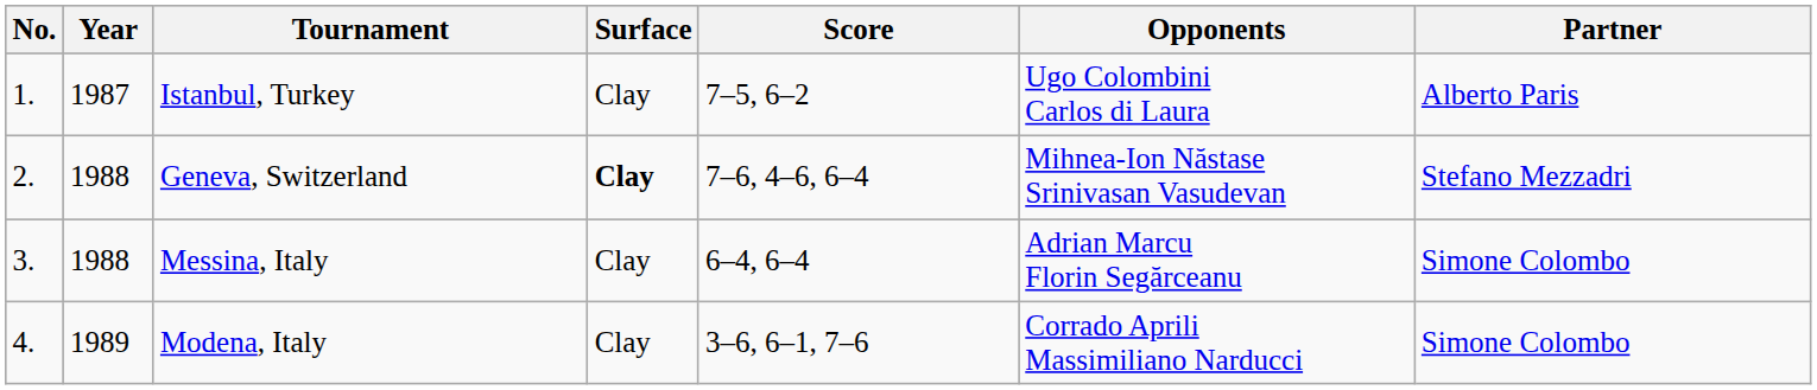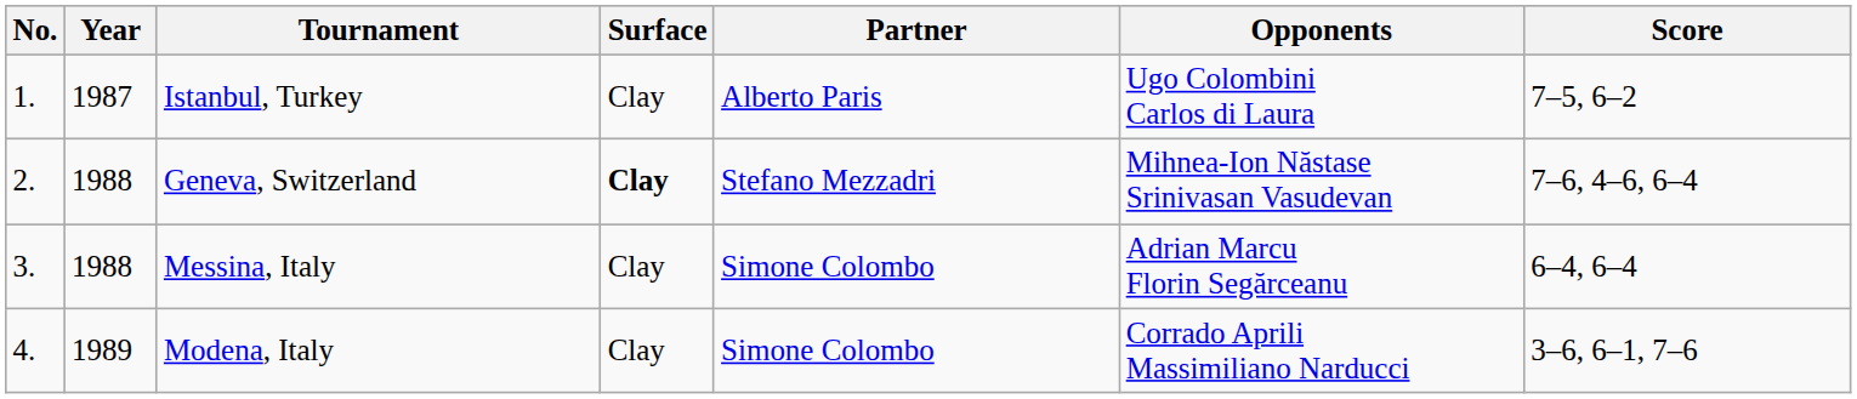 <table class="sortable wikitable" style=font-size:97%>
 <tr>
 <th style="width:20px" class="unsortable">No.</th>
 <th style="width:40px">Year</th>
 <th style="width:220px">Tournament</th>
 <th style="width:50px">Surface</th>
+<th style="width:200px">Partner</th>
+<th style="width:200px">Opponents</th>
 <th style="width:160px" class="unsortable">Score</th>
-<th style="width:200px">Opponents</th>
-<th style="width:200px">Partner</th>
 </tr>
 <tr>
 <td>1.</td>
 <td>1987</td>
 <td><a href='#'>Istanbul</a>, Turkey</td>
 <td>Clay</td>
+<td> <a href='#'>Alberto Paris</a></td>
+<td> <a href='#'>Ugo Colombini</a><br> <a href='#'>Carlos di Laura</a></td>
 <td>7–5, 6–2</td>
-<td> <a href='#'>Ugo Colombini</a><br> <a href='#'>Carlos di Laura</a></td>
-<td> <a href='#'>Alberto Paris</a></td>
 </tr>
 <tr>
 <td>2.</td>
 <td>1988</td>
 <td><a href='#'>Geneva</a>, Switzerland</td>
 <td><strong>Clay</strong></td>
+<td> <a href='#'>Stefano Mezzadri</a></td>
+<td> <a href='#'>Mihnea-Ion Năstase</a><br> <a href='#'>Srinivasan Vasudevan</a></td>
 <td>7–6, 4–6, 6–4</td>
-<td> <a href='#'>Mihnea-Ion Năstase</a><br> <a href='#'>Srinivasan Vasudevan</a></td>
-<td> <a href='#'>Stefano Mezzadri</a></td>
 </tr>
 <tr>
 <td>3.</td>
 <td>1988</td>
 <td><a href='#'>Messina</a>, Italy</td>
 <td>Clay</td>
+<td> <a href='#'>Simone Colombo</a></td>
+<td> <a href='#'>Adrian Marcu</a><br> <a href='#'>Florin Segărceanu</a></td>
 <td>6–4, 6–4</td>
-<td> <a href='#'>Adrian Marcu</a><br> <a href='#'>Florin Segărceanu</a></td>
-<td> <a href='#'>Simone Colombo</a></td>
 </tr>
 <tr>
 <td>4.</td>
 <td>1989</td>
 <td><a href='#'>Modena</a>, Italy</td>
 <td>Clay</td>
+<td> <a href='#'>Simone Colombo</a></td>
+<td> <a href='#'>Corrado Aprili</a><br> <a href='#'>Massimiliano Narducci</a></td>
 <td>3–6, 6–1, 7–6</td>
-<td> <a href='#'>Corrado Aprili</a><br> <a href='#'>Massimiliano Narducci</a></td>
-<td> <a href='#'>Simone Colombo</a></td>
 </tr>
 </table>
